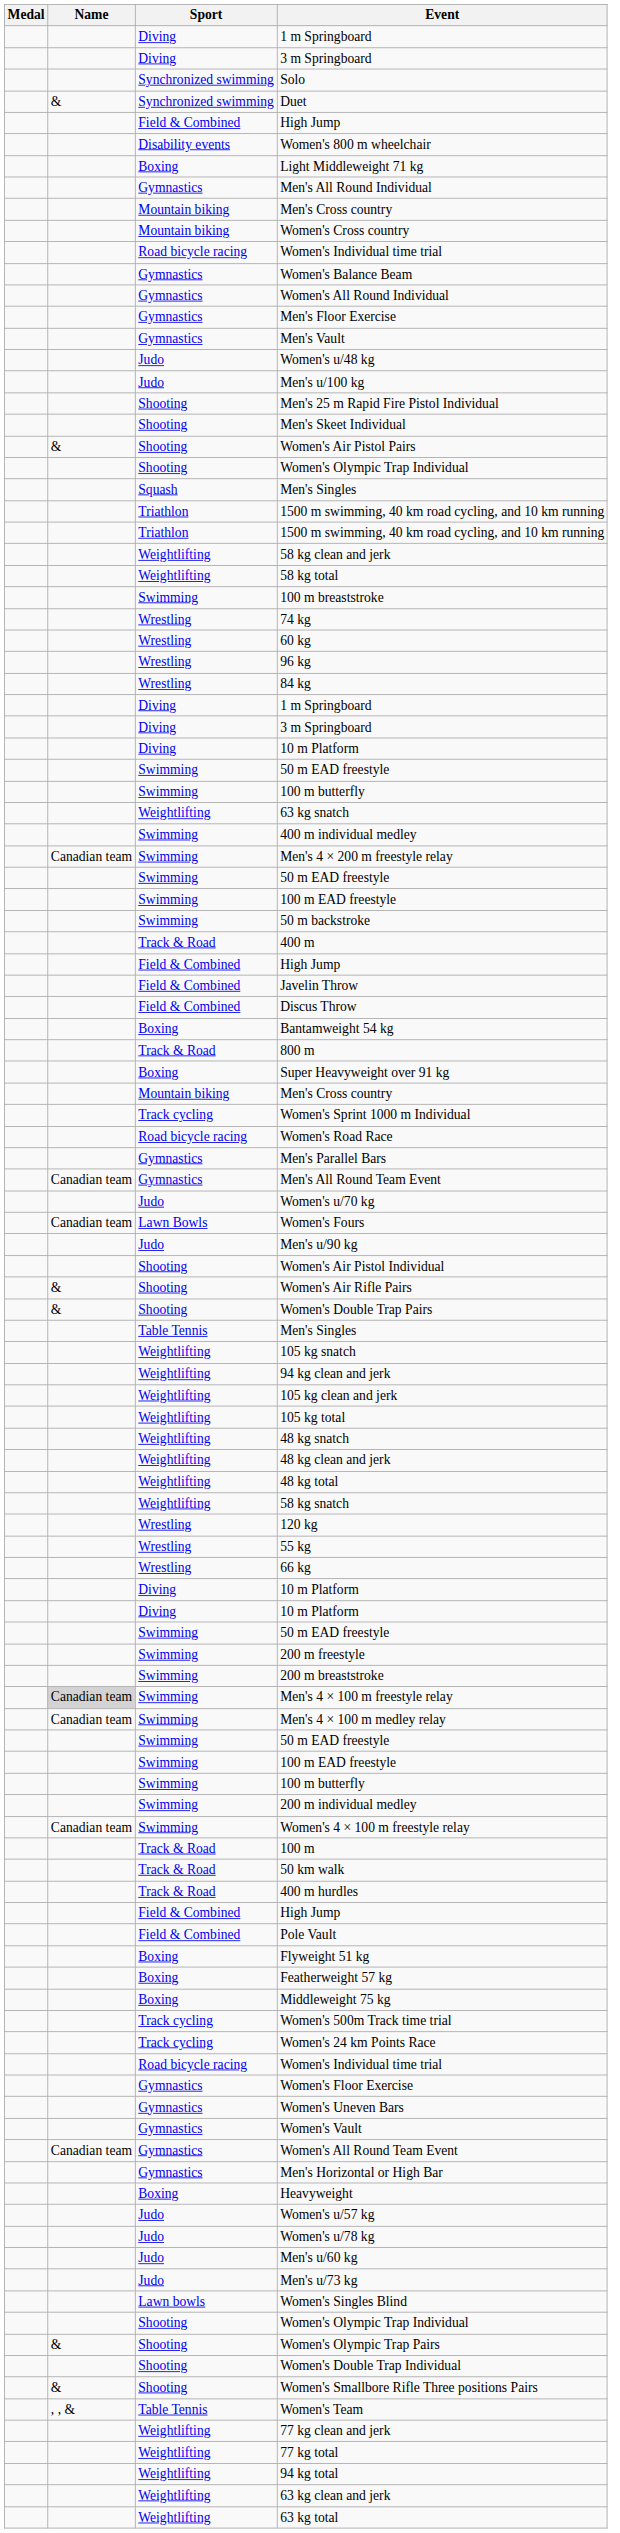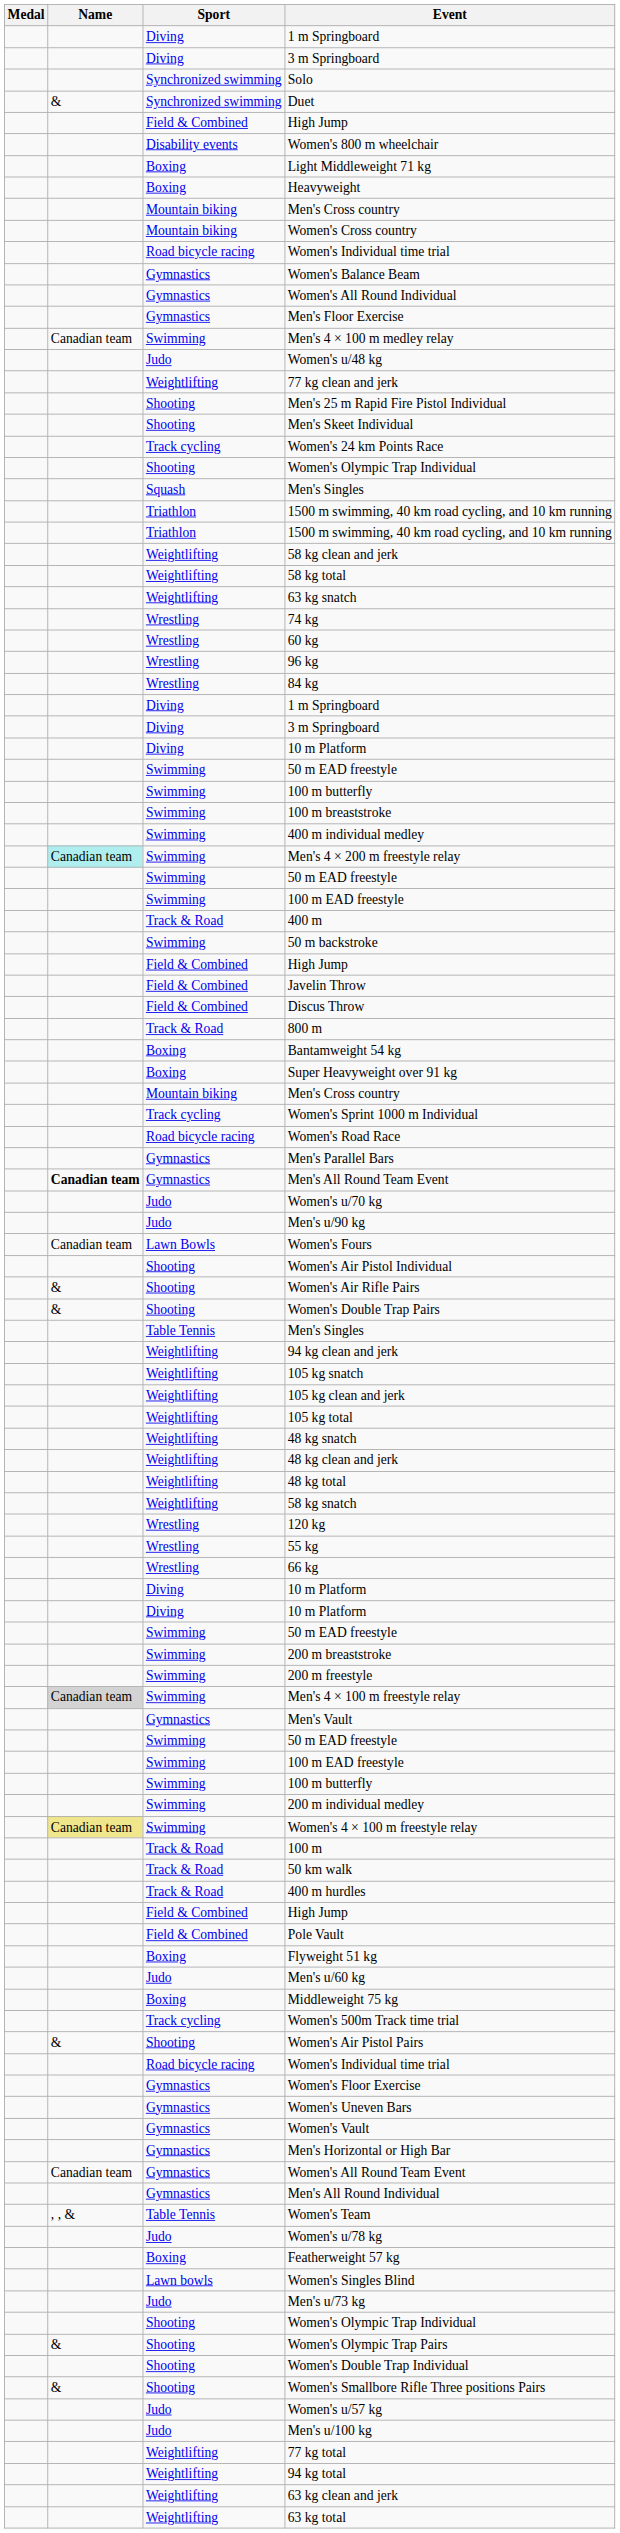 <table class="wikitable">
 <tr>
 <th>Medal</th>
 <th>Name</th>
 <th>Sport</th>
 <th>Event</th>
 </tr>
 <tr>
 <td></td>
 <td></td>
 <td><a href='#'>Diving</a></td>
 <td>1 m Springboard</td>
 </tr>
 <tr>
 <td></td>
 <td></td>
 <td><a href='#'>Diving</a></td>
 <td>3 m Springboard</td>
 </tr>
 <tr>
 <td></td>
 <td></td>
 <td><a href='#'>Synchronized swimming</a></td>
 <td>Solo</td>
 </tr>
 <tr>
 <td></td>
 <td> & </td>
 <td><a href='#'>Synchronized swimming</a></td>
 <td>Duet</td>
 </tr>
 <tr>
 <td></td>
 <td></td>
 <td><a href='#'>Field & Combined</a></td>
 <td>High Jump</td>
 </tr>
 <tr>
 <td></td>
 <td></td>
 <td><a href='#'>Disability events</a></td>
 <td>Women's 800 m wheelchair</td>
 </tr>
 <tr>
 <td></td>
 <td></td>
 <td><a href='#'>Boxing</a></td>
 <td>Light Middleweight 71 kg</td>
 </tr>
 <tr>
 <td></td>
 <td></td>
-<td><a href='#'>Gymnastics</a></td>
-<td>Men's All Round Individual</td>
+<td><a href='#'>Boxing</a></td>
+<td>Heavyweight</td>
 </tr>
 <tr>
 <td></td>
 <td></td>
 <td><a href='#'>Mountain biking</a></td>
 <td>Men's Cross country</td>
 </tr>
 <tr>
 <td></td>
 <td></td>
 <td><a href='#'>Mountain biking</a></td>
 <td>Women's Cross country</td>
 </tr>
 <tr>
 <td></td>
 <td></td>
 <td><a href='#'>Road bicycle racing</a></td>
 <td>Women's Individual time trial</td>
 </tr>
 <tr>
 <td></td>
 <td></td>
 <td><a href='#'>Gymnastics</a></td>
 <td>Women's Balance Beam</td>
 </tr>
 <tr>
 <td></td>
 <td></td>
 <td><a href='#'>Gymnastics</a></td>
 <td>Women's All Round Individual</td>
 </tr>
 <tr>
 <td></td>
 <td></td>
 <td><a href='#'>Gymnastics</a></td>
 <td>Men's Floor Exercise</td>
 </tr>
 <tr>
 <td></td>
-<td></td>
-<td><a href='#'>Gymnastics</a></td>
-<td>Men's Vault</td>
+<td>Canadian team</td>
+<td><a href='#'>Swimming</a></td>
+<td>Men's 4 × 100 m medley relay</td>
 </tr>
 <tr>
 <td></td>
 <td></td>
 <td><a href='#'>Judo</a></td>
 <td>Women's u/48 kg</td>
 </tr>
 <tr>
 <td></td>
 <td></td>
-<td><a href='#'>Judo</a></td>
-<td>Men's u/100 kg</td>
+<td><a href='#'>Weightlifting</a></td>
+<td>77 kg clean and jerk</td>
 </tr>
 <tr>
 <td></td>
 <td></td>
 <td><a href='#'>Shooting</a></td>
 <td>Men's 25 m Rapid Fire Pistol Individual</td>
 </tr>
 <tr>
 <td></td>
 <td></td>
 <td><a href='#'>Shooting</a></td>
 <td>Men's Skeet Individual</td>
 </tr>
 <tr>
 <td></td>
-<td> & </td>
-<td><a href='#'>Shooting</a></td>
-<td>Women's Air Pistol Pairs</td>
+<td></td>
+<td><a href='#'>Track cycling</a></td>
+<td>Women's 24 km Points Race</td>
 </tr>
 <tr>
 <td></td>
 <td></td>
 <td><a href='#'>Shooting</a></td>
 <td>Women's Olympic Trap Individual</td>
 </tr>
 <tr>
 <td></td>
 <td></td>
 <td><a href='#'>Squash</a></td>
 <td>Men's Singles</td>
 </tr>
 <tr>
 <td></td>
 <td></td>
 <td><a href='#'>Triathlon</a></td>
 <td>1500 m swimming, 40 km road cycling, and 10 km running</td>
 </tr>
 <tr>
 <td></td>
 <td></td>
 <td><a href='#'>Triathlon</a></td>
 <td>1500 m swimming, 40 km road cycling, and 10 km running</td>
 </tr>
 <tr>
 <td></td>
 <td></td>
 <td><a href='#'>Weightlifting</a></td>
 <td>58 kg clean and jerk</td>
 </tr>
 <tr>
 <td></td>
 <td></td>
 <td><a href='#'>Weightlifting</a></td>
 <td>58 kg total</td>
 </tr>
 <tr>
 <td></td>
 <td></td>
-<td><a href='#'>Swimming</a></td>
-<td>100 m breaststroke</td>
+<td><a href='#'>Weightlifting</a></td>
+<td>63 kg snatch</td>
 </tr>
 <tr>
 <td></td>
 <td></td>
 <td><a href='#'>Wrestling</a></td>
 <td>74 kg</td>
 </tr>
 <tr>
 <td></td>
 <td></td>
 <td><a href='#'>Wrestling</a></td>
 <td>60 kg</td>
 </tr>
 <tr>
 <td></td>
 <td></td>
 <td><a href='#'>Wrestling</a></td>
 <td>96 kg</td>
 </tr>
 <tr>
 <td></td>
 <td></td>
 <td><a href='#'>Wrestling</a></td>
 <td>84 kg</td>
 </tr>
 <tr>
 <td></td>
 <td></td>
 <td><a href='#'>Diving</a></td>
 <td>1 m Springboard</td>
 </tr>
 <tr>
 <td></td>
 <td></td>
 <td><a href='#'>Diving</a></td>
 <td>3 m Springboard</td>
 </tr>
 <tr>
 <td></td>
 <td></td>
 <td><a href='#'>Diving</a></td>
 <td>10 m Platform</td>
 </tr>
 <tr>
 <td></td>
 <td></td>
 <td><a href='#'>Swimming</a></td>
 <td>50 m EAD freestyle</td>
 </tr>
 <tr>
 <td></td>
 <td></td>
 <td><a href='#'>Swimming</a></td>
 <td>100 m butterfly</td>
 </tr>
 <tr>
 <td></td>
 <td></td>
-<td><a href='#'>Weightlifting</a></td>
-<td>63 kg snatch</td>
+<td><a href='#'>Swimming</a></td>
+<td>100 m breaststroke</td>
 </tr>
 <tr>
 <td></td>
 <td></td>
 <td><a href='#'>Swimming</a></td>
 <td>400 m individual medley</td>
 </tr>
 <tr>
 <td></td>
-<td>Canadian team</td>
+<td style="background: paleturquoise;">Canadian team</td>
 <td><a href='#'>Swimming</a></td>
 <td>Men's 4 × 200 m freestyle relay</td>
 </tr>
 <tr>
 <td></td>
 <td></td>
 <td><a href='#'>Swimming</a></td>
 <td>50 m EAD freestyle</td>
 </tr>
 <tr>
 <td></td>
 <td></td>
 <td><a href='#'>Swimming</a></td>
 <td>100 m EAD freestyle</td>
 </tr>
 <tr>
 <td></td>
 <td></td>
-<td><a href='#'>Swimming</a></td>
-<td>50 m backstroke</td>
+<td><a href='#'>Track & Road</a></td>
+<td>400 m</td>
 </tr>
 <tr>
 <td></td>
 <td></td>
-<td><a href='#'>Track & Road</a></td>
-<td>400 m</td>
+<td><a href='#'>Swimming</a></td>
+<td>50 m backstroke</td>
 </tr>
 <tr>
 <td></td>
 <td></td>
 <td><a href='#'>Field & Combined</a></td>
 <td>High Jump</td>
 </tr>
 <tr>
 <td></td>
 <td></td>
 <td><a href='#'>Field & Combined</a></td>
 <td>Javelin Throw</td>
 </tr>
 <tr>
 <td></td>
 <td></td>
 <td><a href='#'>Field & Combined</a></td>
 <td>Discus Throw</td>
 </tr>
 <tr>
 <td></td>
 <td></td>
-<td><a href='#'>Boxing</a></td>
-<td>Bantamweight 54 kg</td>
+<td><a href='#'>Track & Road</a></td>
+<td>800 m</td>
 </tr>
 <tr>
 <td></td>
 <td></td>
-<td><a href='#'>Track & Road</a></td>
-<td>800 m</td>
+<td><a href='#'>Boxing</a></td>
+<td>Bantamweight 54 kg</td>
 </tr>
 <tr>
 <td></td>
 <td></td>
 <td><a href='#'>Boxing</a></td>
 <td>Super Heavyweight over 91 kg</td>
 </tr>
 <tr>
 <td></td>
 <td></td>
 <td><a href='#'>Mountain biking</a></td>
 <td>Men's Cross country</td>
 </tr>
 <tr>
 <td></td>
 <td></td>
 <td><a href='#'>Track cycling</a></td>
 <td>Women's Sprint 1000 m Individual</td>
 </tr>
 <tr>
 <td></td>
 <td></td>
 <td><a href='#'>Road bicycle racing</a></td>
 <td>Women's Road Race</td>
 </tr>
 <tr>
 <td></td>
 <td></td>
 <td><a href='#'>Gymnastics</a></td>
 <td>Men's Parallel Bars</td>
 </tr>
 <tr>
 <td></td>
-<td>Canadian team</td>
+<td><strong>Canadian team</strong></td>
 <td><a href='#'>Gymnastics</a></td>
 <td>Men's All Round Team Event</td>
 </tr>
 <tr>
 <td></td>
 <td></td>
 <td><a href='#'>Judo</a></td>
 <td>Women's u/70 kg</td>
 </tr>
 <tr>
 <td></td>
+<td></td>
+<td><a href='#'>Judo</a></td>
+<td>Men's u/90 kg</td>
+</tr>
+<tr>
+<td></td>
 <td>Canadian team</td>
 <td><a href='#'>Lawn Bowls</a></td>
 <td>Women's Fours</td>
-</tr>
-<tr>
-<td></td>
-<td></td>
-<td><a href='#'>Judo</a></td>
-<td>Men's u/90 kg</td>
 </tr>
 <tr>
 <td></td>
 <td></td>
 <td><a href='#'>Shooting</a></td>
 <td>Women's Air Pistol Individual</td>
 </tr>
 <tr>
 <td></td>
 <td> & </td>
 <td><a href='#'>Shooting</a></td>
 <td>Women's Air Rifle Pairs</td>
 </tr>
 <tr>
 <td></td>
 <td> & </td>
 <td><a href='#'>Shooting</a></td>
 <td>Women's Double Trap Pairs</td>
 </tr>
 <tr>
 <td></td>
 <td></td>
 <td><a href='#'>Table Tennis</a></td>
 <td>Men's Singles</td>
 </tr>
 <tr>
 <td></td>
 <td></td>
 <td><a href='#'>Weightlifting</a></td>
-<td>105 kg snatch</td>
+<td>94 kg clean and jerk</td>
 </tr>
 <tr>
 <td></td>
 <td></td>
 <td><a href='#'>Weightlifting</a></td>
-<td>94 kg clean and jerk</td>
+<td>105 kg snatch</td>
 </tr>
 <tr>
 <td></td>
 <td></td>
 <td><a href='#'>Weightlifting</a></td>
 <td>105 kg clean and jerk</td>
 </tr>
 <tr>
 <td></td>
 <td></td>
 <td><a href='#'>Weightlifting</a></td>
 <td>105 kg total</td>
 </tr>
 <tr>
 <td></td>
 <td></td>
 <td><a href='#'>Weightlifting</a></td>
 <td>48 kg snatch</td>
 </tr>
 <tr>
 <td></td>
 <td></td>
 <td><a href='#'>Weightlifting</a></td>
 <td>48 kg clean and jerk</td>
 </tr>
 <tr>
 <td></td>
 <td></td>
 <td><a href='#'>Weightlifting</a></td>
 <td>48 kg total</td>
 </tr>
 <tr>
 <td></td>
 <td></td>
 <td><a href='#'>Weightlifting</a></td>
 <td>58 kg snatch</td>
 </tr>
 <tr>
 <td></td>
 <td></td>
 <td><a href='#'>Wrestling</a></td>
 <td>120 kg</td>
 </tr>
 <tr>
 <td></td>
 <td></td>
 <td><a href='#'>Wrestling</a></td>
 <td>55 kg</td>
 </tr>
 <tr>
 <td></td>
 <td></td>
 <td><a href='#'>Wrestling</a></td>
 <td>66 kg</td>
 </tr>
 <tr>
 <td></td>
 <td></td>
 <td><a href='#'>Diving</a></td>
 <td>10 m Platform</td>
 </tr>
 <tr>
 <td></td>
 <td></td>
 <td><a href='#'>Diving</a></td>
 <td>10 m Platform</td>
 </tr>
 <tr>
 <td></td>
 <td></td>
 <td><a href='#'>Swimming</a></td>
 <td>50 m EAD freestyle</td>
 </tr>
 <tr>
 <td></td>
 <td></td>
 <td><a href='#'>Swimming</a></td>
-<td>200 m freestyle</td>
+<td>200 m breaststroke</td>
 </tr>
 <tr>
 <td></td>
 <td></td>
 <td><a href='#'>Swimming</a></td>
-<td>200 m breaststroke</td>
+<td>200 m freestyle</td>
 </tr>
 <tr>
 <td></td>
 <td style="background: lightgrey;">Canadian team</td>
 <td><a href='#'>Swimming</a></td>
 <td>Men's 4 × 100 m freestyle relay</td>
 </tr>
 <tr>
 <td></td>
-<td>Canadian team</td>
-<td><a href='#'>Swimming</a></td>
-<td>Men's 4 × 100 m medley relay</td>
+<td></td>
+<td><a href='#'>Gymnastics</a></td>
+<td>Men's Vault</td>
 </tr>
 <tr>
 <td></td>
 <td></td>
 <td><a href='#'>Swimming</a></td>
 <td>50 m EAD freestyle</td>
 </tr>
 <tr>
 <td></td>
 <td></td>
 <td><a href='#'>Swimming</a></td>
 <td>100 m EAD freestyle</td>
 </tr>
 <tr>
 <td></td>
 <td></td>
 <td><a href='#'>Swimming</a></td>
 <td>100 m butterfly</td>
 </tr>
 <tr>
 <td></td>
 <td></td>
 <td><a href='#'>Swimming</a></td>
 <td>200 m individual medley</td>
 </tr>
 <tr>
 <td></td>
-<td>Canadian team</td>
+<td style="background: khaki;">Canadian team</td>
 <td><a href='#'>Swimming</a></td>
 <td>Women's 4 × 100 m freestyle relay</td>
 </tr>
 <tr>
 <td></td>
 <td></td>
 <td><a href='#'>Track & Road</a></td>
 <td>100 m</td>
 </tr>
 <tr>
 <td></td>
 <td></td>
 <td><a href='#'>Track & Road</a></td>
 <td>50 km walk</td>
 </tr>
 <tr>
 <td></td>
 <td></td>
 <td><a href='#'>Track & Road</a></td>
 <td>400 m hurdles</td>
 </tr>
 <tr>
 <td></td>
 <td></td>
 <td><a href='#'>Field & Combined</a></td>
 <td>High Jump</td>
 </tr>
 <tr>
 <td></td>
 <td></td>
 <td><a href='#'>Field & Combined</a></td>
 <td>Pole Vault</td>
 </tr>
 <tr>
 <td></td>
 <td></td>
 <td><a href='#'>Boxing</a></td>
 <td>Flyweight 51 kg</td>
 </tr>
 <tr>
 <td></td>
 <td></td>
-<td><a href='#'>Boxing</a></td>
-<td>Featherweight 57 kg</td>
+<td><a href='#'>Judo</a></td>
+<td>Men's u/60 kg</td>
 </tr>
 <tr>
 <td></td>
 <td></td>
 <td><a href='#'>Boxing</a></td>
 <td>Middleweight 75 kg</td>
 </tr>
 <tr>
 <td></td>
 <td></td>
 <td><a href='#'>Track cycling</a></td>
 <td>Women's 500m Track time trial</td>
 </tr>
 <tr>
 <td></td>
-<td></td>
-<td><a href='#'>Track cycling</a></td>
-<td>Women's 24 km Points Race</td>
+<td> & </td>
+<td><a href='#'>Shooting</a></td>
+<td>Women's Air Pistol Pairs</td>
 </tr>
 <tr>
 <td></td>
 <td></td>
 <td><a href='#'>Road bicycle racing</a></td>
 <td>Women's Individual time trial</td>
 </tr>
 <tr>
 <td></td>
 <td></td>
 <td><a href='#'>Gymnastics</a></td>
 <td>Women's Floor Exercise</td>
 </tr>
 <tr>
 <td></td>
 <td></td>
 <td><a href='#'>Gymnastics</a></td>
 <td>Women's Uneven Bars</td>
 </tr>
 <tr>
 <td></td>
 <td></td>
 <td><a href='#'>Gymnastics</a></td>
 <td>Women's Vault</td>
 </tr>
 <tr>
 <td></td>
+<td></td>
+<td><a href='#'>Gymnastics</a></td>
+<td>Men's Horizontal or High Bar</td>
+</tr>
+<tr>
+<td></td>
 <td>Canadian team</td>
 <td><a href='#'>Gymnastics</a></td>
 <td>Women's All Round Team Event</td>
 </tr>
 <tr>
 <td></td>
 <td></td>
 <td><a href='#'>Gymnastics</a></td>
-<td>Men's Horizontal or High Bar</td>
+<td>Men's All Round Individual</td>
 </tr>
 <tr>
 <td></td>
-<td></td>
-<td><a href='#'>Boxing</a></td>
-<td>Heavyweight</td>
-</tr>
-<tr>
-<td></td>
-<td></td>
-<td><a href='#'>Judo</a></td>
-<td>Women's u/57 kg</td>
+<td>, ,  & </td>
+<td><a href='#'>Table Tennis</a></td>
+<td>Women's Team</td>
 </tr>
 <tr>
 <td></td>
 <td></td>
 <td><a href='#'>Judo</a></td>
 <td>Women's u/78 kg</td>
 </tr>
 <tr>
 <td></td>
 <td></td>
-<td><a href='#'>Judo</a></td>
-<td>Men's u/60 kg</td>
+<td><a href='#'>Boxing</a></td>
+<td>Featherweight 57 kg</td>
+</tr>
+<tr>
+<td></td>
+<td></td>
+<td><a href='#'>Lawn bowls</a></td>
+<td>Women's Singles Blind</td>
 </tr>
 <tr>
 <td></td>
 <td></td>
 <td><a href='#'>Judo</a></td>
 <td>Men's u/73 kg</td>
-</tr>
-<tr>
-<td></td>
-<td></td>
-<td><a href='#'>Lawn bowls</a></td>
-<td>Women's Singles Blind</td>
 </tr>
 <tr>
 <td></td>
 <td></td>
 <td><a href='#'>Shooting</a></td>
 <td>Women's Olympic Trap Individual</td>
 </tr>
 <tr>
 <td></td>
 <td> & </td>
 <td><a href='#'>Shooting</a></td>
 <td>Women's Olympic Trap Pairs</td>
 </tr>
 <tr>
 <td></td>
 <td></td>
 <td><a href='#'>Shooting</a></td>
 <td>Women's Double Trap Individual</td>
 </tr>
 <tr>
 <td></td>
 <td> & </td>
 <td><a href='#'>Shooting</a></td>
 <td>Women's Smallbore Rifle Three positions Pairs</td>
 </tr>
 <tr>
 <td></td>
-<td>, ,  & </td>
-<td><a href='#'>Table Tennis</a></td>
-<td>Women's Team</td>
+<td></td>
+<td><a href='#'>Judo</a></td>
+<td>Women's u/57 kg</td>
 </tr>
 <tr>
 <td></td>
 <td></td>
-<td><a href='#'>Weightlifting</a></td>
-<td>77 kg clean and jerk</td>
+<td><a href='#'>Judo</a></td>
+<td>Men's u/100 kg</td>
 </tr>
 <tr>
 <td></td>
 <td></td>
 <td><a href='#'>Weightlifting</a></td>
 <td>77 kg total</td>
 </tr>
 <tr>
 <td></td>
 <td></td>
 <td><a href='#'>Weightlifting</a></td>
 <td>94 kg total</td>
 </tr>
 <tr>
 <td></td>
 <td></td>
 <td><a href='#'>Weightlifting</a></td>
 <td>63 kg clean and jerk</td>
 </tr>
 <tr>
 <td></td>
 <td></td>
 <td><a href='#'>Weightlifting</a></td>
 <td>63 kg total</td>
 </tr>
 </table>
